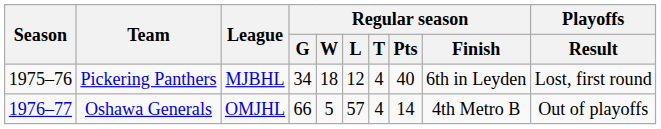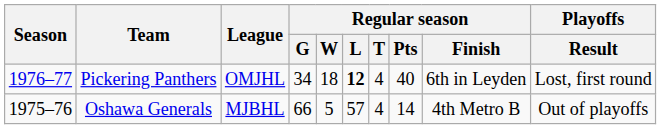 <table class="wikitable" style="font-size: 95%; text-align:center;">
 <tr>
 <th rowspan="2">Season</th>
 <th rowspan="2">Team</th>
 <th rowspan="2">League</th>
 <th colspan="6">Regular season</th>
 <th colspan="1">Playoffs</th>
 </tr>
 <tr>
 <th>G</th>
 <th>W</th>
 <th>L</th>
 <th>T</th>
 <th>Pts</th>
 <th>Finish</th>
 <th>Result</th>
 </tr>
 <tr>
-<td>1975–76</td>
+<td><a href='#'>1976–77</a></td>
 <td><a href='#'>Pickering Panthers</a></td>
-<td><a href='#'>MJBHL</a></td>
+<td><a href='#'>OMJHL</a></td>
 <td>34</td>
 <td>18</td>
-<td>12</td>
+<td><strong>12</strong></td>
 <td>4</td>
 <td>40</td>
 <td>6th in Leyden</td>
 <td>Lost, first round</td>
 </tr>
 <tr>
-<td><a href='#'>1976–77</a></td>
+<td>1975–76</td>
 <td><a href='#'>Oshawa Generals</a></td>
-<td><a href='#'>OMJHL</a></td>
+<td><a href='#'>MJBHL</a></td>
 <td>66</td>
 <td>5</td>
 <td>57</td>
 <td>4</td>
 <td>14</td>
 <td>4th Metro B</td>
 <td>Out of playoffs</td>
 </tr>
 </table>
